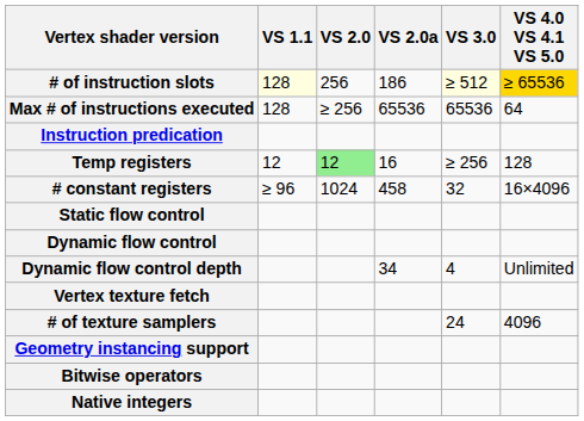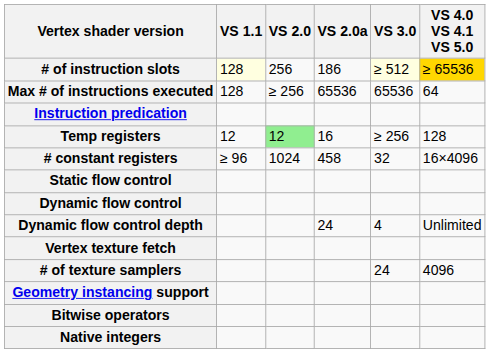 <table class="wikitable">
 <tr>
 <th>Vertex shader version</th>
 <th>VS 1.1</th>
 <th>VS 2.0</th>
 <th>VS 2.0a</th>
 <th>VS 3.0</th>
 <th>VS 4.0 <br>VS 4.1 <br>VS 5.0</th>
 </tr>
 <tr>
 <th># of instruction slots</th>
 <td style="background: lightyellow;">128</td>
 <td>256</td>
 <td>186</td>
 <td style="background: lightyellow;">≥ 512</td>
 <td style="background: gold;">≥ 65536</td>
 </tr>
 <tr>
 <th>Max # of instructions executed</th>
 <td>128</td>
 <td>≥ 256</td>
 <td>65536</td>
 <td>65536</td>
 <td>64</td>
 </tr>
 <tr>
 <th><a href='#'>Instruction predication</a></th>
 <td></td>
 <td></td>
 <td></td>
 <td></td>
 <td></td>
 </tr>
 <tr>
 <th>Temp registers</th>
 <td>12</td>
 <td style="background: lightgreen;">12</td>
 <td>16</td>
 <td>≥ 256</td>
 <td>128</td>
 </tr>
 <tr>
 <th># constant registers</th>
 <td>≥ 96</td>
 <td>1024</td>
 <td>458</td>
 <td>32</td>
 <td>16×4096</td>
 </tr>
 <tr>
 <th>Static flow control</th>
 <td></td>
 <td></td>
 <td></td>
 <td></td>
 <td></td>
 </tr>
 <tr>
 <th>Dynamic flow control</th>
 <td></td>
 <td></td>
 <td></td>
 <td></td>
 <td></td>
 </tr>
 <tr>
 <th>Dynamic flow control depth</th>
 <td></td>
 <td></td>
-<td>34</td>
+<td>24</td>
 <td>4</td>
 <td>Unlimited</td>
 </tr>
 <tr>
 <th>Vertex texture fetch</th>
 <td></td>
 <td></td>
 <td></td>
 <td></td>
 <td></td>
 </tr>
 <tr>
 <th># of texture samplers</th>
 <td></td>
 <td></td>
 <td></td>
 <td>24</td>
 <td>4096</td>
 </tr>
 <tr>
 <th><a href='#'>Geometry instancing</a> support</th>
 <td></td>
 <td></td>
 <td></td>
 <td></td>
 <td></td>
 </tr>
 <tr>
 <th>Bitwise operators</th>
 <td></td>
 <td></td>
 <td></td>
 <td></td>
 <td></td>
 </tr>
 <tr>
 <th>Native integers</th>
 <td></td>
 <td></td>
 <td></td>
 <td></td>
 <td></td>
 </tr>
 </table>
